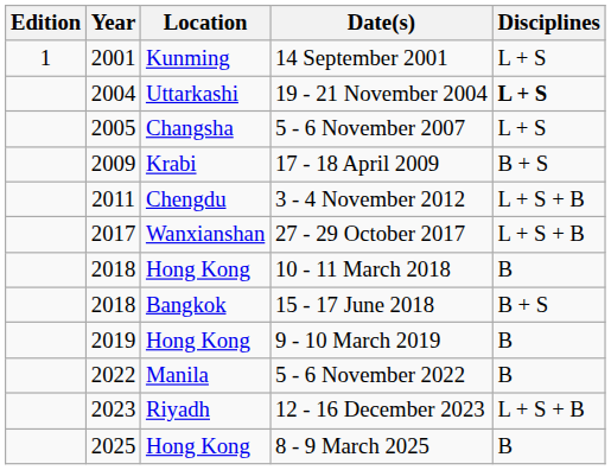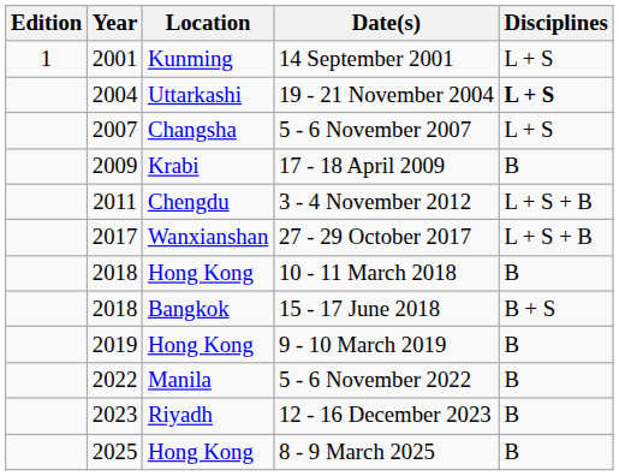 <table class="wikitable">
 <tr>
 <th>Edition</th>
 <th>Year</th>
 <th>Location</th>
 <th>Date(s)</th>
 <th>Disciplines</th>
 </tr>
 <tr>
 <td align="center">1</td>
 <td align="center">2001</td>
 <td> <a href='#'>Kunming</a></td>
 <td>14 September 2001</td>
 <td>L + S</td>
 </tr>
 <tr>
 <td align="center"></td>
 <td align="center">2004</td>
 <td> <a href='#'>Uttarkashi</a></td>
 <td>19 - 21 November 2004</td>
 <td><strong>L + S</strong></td>
 </tr>
 <tr>
 <td align="center"></td>
-<td align="center">2005</td>
+<td align="center">2007</td>
 <td> <a href='#'>Changsha</a></td>
 <td>5 - 6 November 2007</td>
 <td>L + S</td>
 </tr>
 <tr>
 <td align="center"></td>
 <td align="center">2009</td>
 <td> <a href='#'>Krabi</a></td>
 <td>17 - 18 April 2009</td>
-<td>B + S</td>
+<td>B</td>
 </tr>
 <tr>
 <td align="center"></td>
 <td align="center">2011</td>
 <td> <a href='#'>Chengdu</a></td>
 <td>3 - 4 November 2012</td>
 <td>L + S + B</td>
 </tr>
 <tr>
 <td align="center"></td>
 <td align="center">2017</td>
 <td> <a href='#'>Wanxianshan</a></td>
 <td>27 - 29 October 2017</td>
 <td>L + S + B</td>
 </tr>
 <tr>
 <td align="center"></td>
 <td align="center">2018</td>
 <td> <a href='#'>Hong Kong</a></td>
 <td>10 - 11 March 2018</td>
 <td>B</td>
 </tr>
 <tr>
 <td align="center"></td>
 <td align="center">2018</td>
 <td> <a href='#'>Bangkok</a></td>
 <td>15 - 17 June 2018</td>
 <td>B + S</td>
 </tr>
 <tr>
 <td align="center"></td>
 <td align="center">2019</td>
 <td> <a href='#'>Hong Kong</a></td>
 <td>9 - 10 March 2019</td>
 <td>B</td>
 </tr>
 <tr>
 <td align="center"></td>
 <td align="center">2022</td>
 <td> <a href='#'>Manila</a></td>
 <td>5 - 6 November 2022</td>
 <td>B</td>
 </tr>
 <tr>
 <td align="center"></td>
 <td align="center">2023</td>
 <td> <a href='#'>Riyadh</a></td>
 <td>12 - 16 December 2023</td>
-<td>L + S + B</td>
+<td>B</td>
 </tr>
 <tr>
 <td align="center"></td>
 <td align="center">2025</td>
 <td> <a href='#'>Hong Kong</a></td>
 <td>8 - 9 March 2025</td>
 <td>B</td>
 </tr>
 </table>
